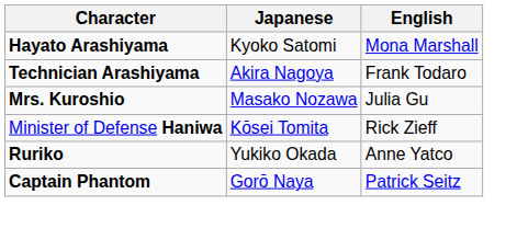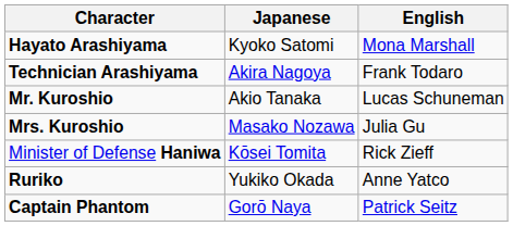 <table class="wikitable">
 <tr>
 <th>Character</th>
 <th>Japanese</th>
 <th>English</th>
 </tr>
 <tr>
 <td><strong>Hayato Arashiyama</strong></td>
 <td>Kyoko Satomi</td>
 <td><a href='#'>Mona Marshall</a></td>
 </tr>
 <tr>
 <td><strong>Technician Arashiyama</strong></td>
 <td><a href='#'>Akira Nagoya</a></td>
 <td>Frank Todaro</td>
+</tr>
+<tr>
+<td><strong>Mr. Kuroshio</strong></td>
+<td>Akio Tanaka</td>
+<td>Lucas Schuneman</td>
 </tr>
 <tr>
 <td><strong>Mrs. Kuroshio</strong></td>
 <td><a href='#'>Masako Nozawa</a></td>
 <td>Julia Gu</td>
 </tr>
 <tr>
 <td><a href='#'>Minister of Defense</a><strong> Haniwa</strong></td>
 <td><a href='#'>Kōsei Tomita</a></td>
 <td>Rick Zieff</td>
 </tr>
 <tr>
 <td><strong>Ruriko</strong></td>
 <td>Yukiko Okada</td>
 <td>Anne Yatco</td>
 </tr>
 <tr>
 <td><strong>Captain Phantom</strong></td>
 <td><a href='#'>Gorō Naya</a></td>
 <td><a href='#'>Patrick Seitz</a></td>
 </tr>
 </table>
